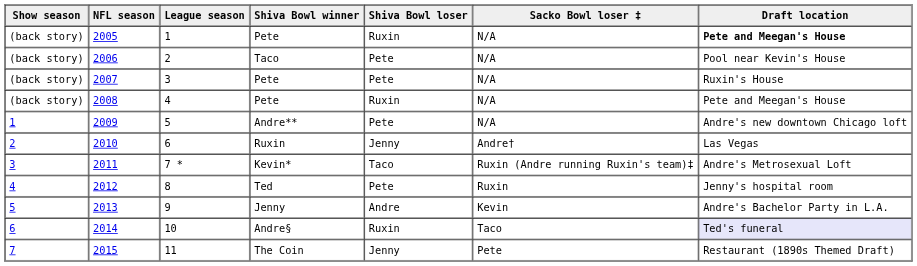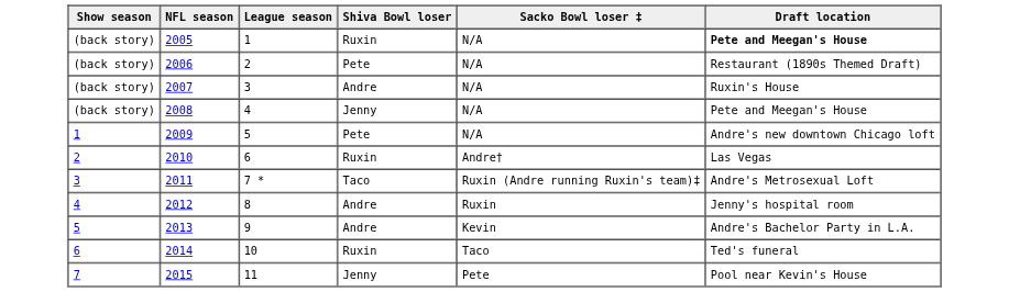 <table border="1" cellpadding="5" cellspacing="0" style="margin:auto;">
 <tr>
 <th scope="col" style="background:#efefef;">Show season</th>
 <th scope="col" style="background:#efefef;">NFL season</th>
 <th scope="col" style="background:#efefef;">League season</th>
-<th scope="col" style="background:#efefef;">Shiva Bowl winner</th>
 <th scope="col" style="background:#efefef;">Shiva Bowl loser</th>
 <th scope="col" style="background:#efefef;">Sacko Bowl loser ‡</th>
 <th scope="col" style="background:#efefef;">Draft location</th>
 </tr>
 <tr>
 <td>(back story)</td>
 <td><a href='#'>2005</a></td>
 <td>1</td>
-<td>Pete</td>
 <td>Ruxin</td>
 <td>N/A</td>
 <td><strong>Pete and Meegan's House</strong></td>
 </tr>
 <tr>
 <td>(back story)</td>
 <td><a href='#'>2006</a></td>
 <td>2</td>
-<td>Taco</td>
 <td>Pete</td>
 <td>N/A</td>
-<td>Pool near Kevin's House</td>
+<td>Restaurant (1890s Themed Draft)</td>
 </tr>
 <tr>
 <td>(back story)</td>
 <td><a href='#'>2007</a></td>
 <td>3</td>
-<td>Pete</td>
-<td>Pete</td>
+<td>Andre</td>
 <td>N/A</td>
 <td>Ruxin's House</td>
 </tr>
 <tr>
 <td>(back story)</td>
 <td><a href='#'>2008</a></td>
 <td>4</td>
-<td>Pete</td>
-<td>Ruxin</td>
+<td>Jenny</td>
 <td>N/A</td>
 <td>Pete and Meegan's House</td>
 </tr>
 <tr>
 <td><a href='#'>1</a></td>
 <td><a href='#'>2009</a></td>
 <td>5</td>
-<td>Andre**</td>
 <td>Pete</td>
 <td>N/A</td>
 <td>Andre's new downtown Chicago loft</td>
 </tr>
 <tr>
 <td><a href='#'>2</a></td>
 <td><a href='#'>2010</a></td>
 <td>6</td>
 <td>Ruxin</td>
-<td>Jenny</td>
 <td>Andre†</td>
 <td>Las Vegas</td>
 </tr>
 <tr>
 <td><a href='#'>3</a></td>
 <td><a href='#'>2011</a></td>
 <td>7 *</td>
-<td>Kevin*</td>
 <td>Taco</td>
 <td>Ruxin (Andre running Ruxin's team)‡</td>
 <td>Andre's Metrosexual Loft</td>
 </tr>
 <tr>
 <td><a href='#'>4</a></td>
 <td><a href='#'>2012</a></td>
 <td>8</td>
-<td>Ted</td>
-<td>Pete</td>
+<td>Andre</td>
 <td>Ruxin</td>
 <td>Jenny's hospital room</td>
 </tr>
 <tr>
 <td><a href='#'>5</a></td>
 <td><a href='#'>2013</a></td>
 <td>9</td>
-<td>Jenny</td>
 <td>Andre</td>
 <td>Kevin</td>
 <td>Andre's Bachelor Party in L.A.</td>
 </tr>
 <tr>
 <td><a href='#'>6</a></td>
 <td><a href='#'>2014</a></td>
 <td>10</td>
-<td>Andre§</td>
 <td>Ruxin</td>
 <td>Taco</td>
-<td style="background: lavender;">Ted's funeral</td>
+<td>Ted's funeral</td>
 </tr>
 <tr>
 <td><a href='#'>7</a></td>
 <td><a href='#'>2015</a></td>
 <td>11</td>
-<td>The Coin</td>
 <td>Jenny</td>
 <td>Pete</td>
-<td>Restaurant (1890s Themed Draft)</td>
+<td>Pool near Kevin's House</td>
 </tr>
 </table>
